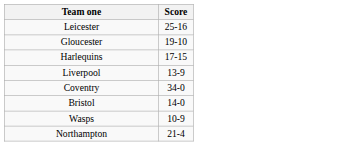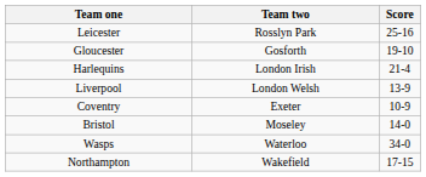 <table class="wikitable" style="text-align: center">
 <tr>
 <th width=250>Team one</th>
+<th width=250>Team two</th>
 <th width=50>Score</th>
 </tr>
 <tr>
 <td>Leicester</td>
+<td>Rosslyn Park</td>
 <td>25-16</td>
 </tr>
 <tr>
 <td>Gloucester</td>
+<td>Gosforth</td>
 <td>19-10</td>
 </tr>
 <tr>
 <td>Harlequins</td>
-<td>17-15</td>
+<td>London Irish</td>
+<td>21-4</td>
 </tr>
 <tr>
 <td>Liverpool</td>
+<td>London Welsh</td>
 <td>13-9</td>
 </tr>
 <tr>
 <td>Coventry</td>
-<td>34-0</td>
+<td>Exeter</td>
+<td>10-9</td>
 </tr>
 <tr>
 <td>Bristol</td>
+<td>Moseley</td>
 <td>14-0</td>
 </tr>
 <tr>
 <td>Wasps</td>
-<td>10-9</td>
+<td>Waterloo</td>
+<td>34-0</td>
 </tr>
 <tr>
 <td>Northampton</td>
-<td>21-4</td>
+<td>Wakefield</td>
+<td>17-15</td>
 </tr>
 </table>
